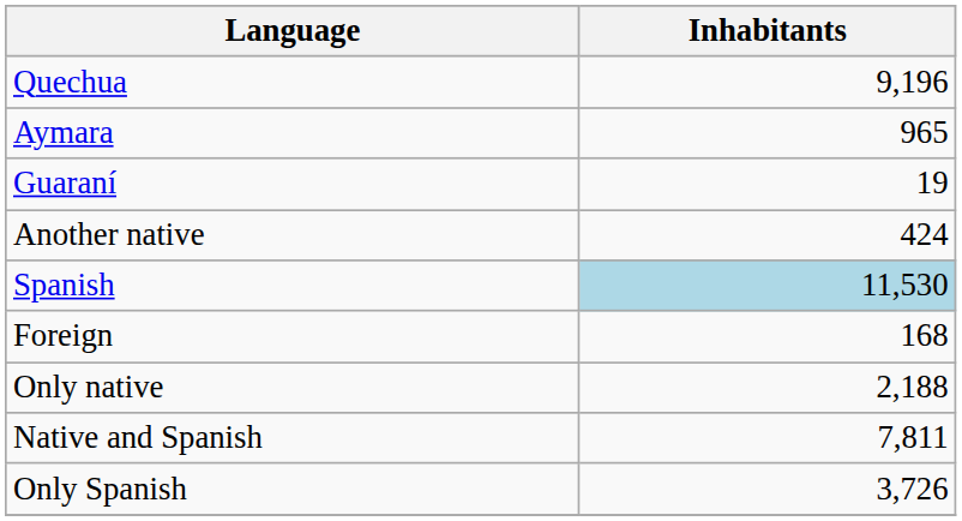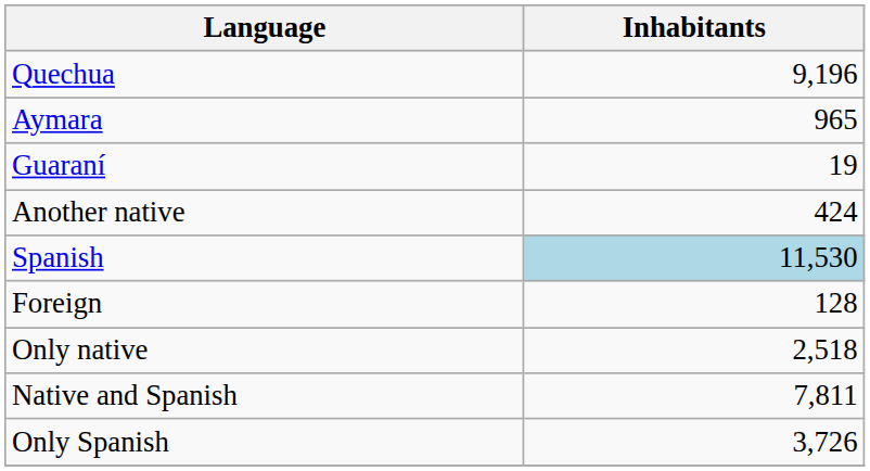 <table class="wikitable" border="1" style="width:30%;" border="1">
 <tr bgcolor=silver>
 <th><strong>Language</strong></th>
 <th><strong>Inhabitants</strong></th>
 </tr>
 <tr>
 <td><a href='#'>Quechua</a></td>
 <td align="right">9,196</td>
 </tr>
 <tr>
 <td><a href='#'>Aymara</a></td>
 <td align="right">965</td>
 </tr>
 <tr>
 <td><a href='#'>Guaraní</a></td>
 <td align="right">19</td>
 </tr>
 <tr>
 <td>Another native</td>
 <td align="right">424</td>
 </tr>
 <tr>
 <td><a href='#'>Spanish</a></td>
 <td align="right" style="background: lightblue;">11,530</td>
 </tr>
 <tr>
 <td>Foreign</td>
-<td align="right">168</td>
+<td align="right">128</td>
 </tr>
 <tr>
 <td>Only native</td>
-<td align="right">2,188</td>
+<td align="right">2,518</td>
 </tr>
 <tr>
 <td>Native and Spanish</td>
 <td align="right">7,811</td>
 </tr>
 <tr>
 <td>Only Spanish</td>
 <td align="right">3,726</td>
 </tr>
 <tr>
 </tr>
 </table>
